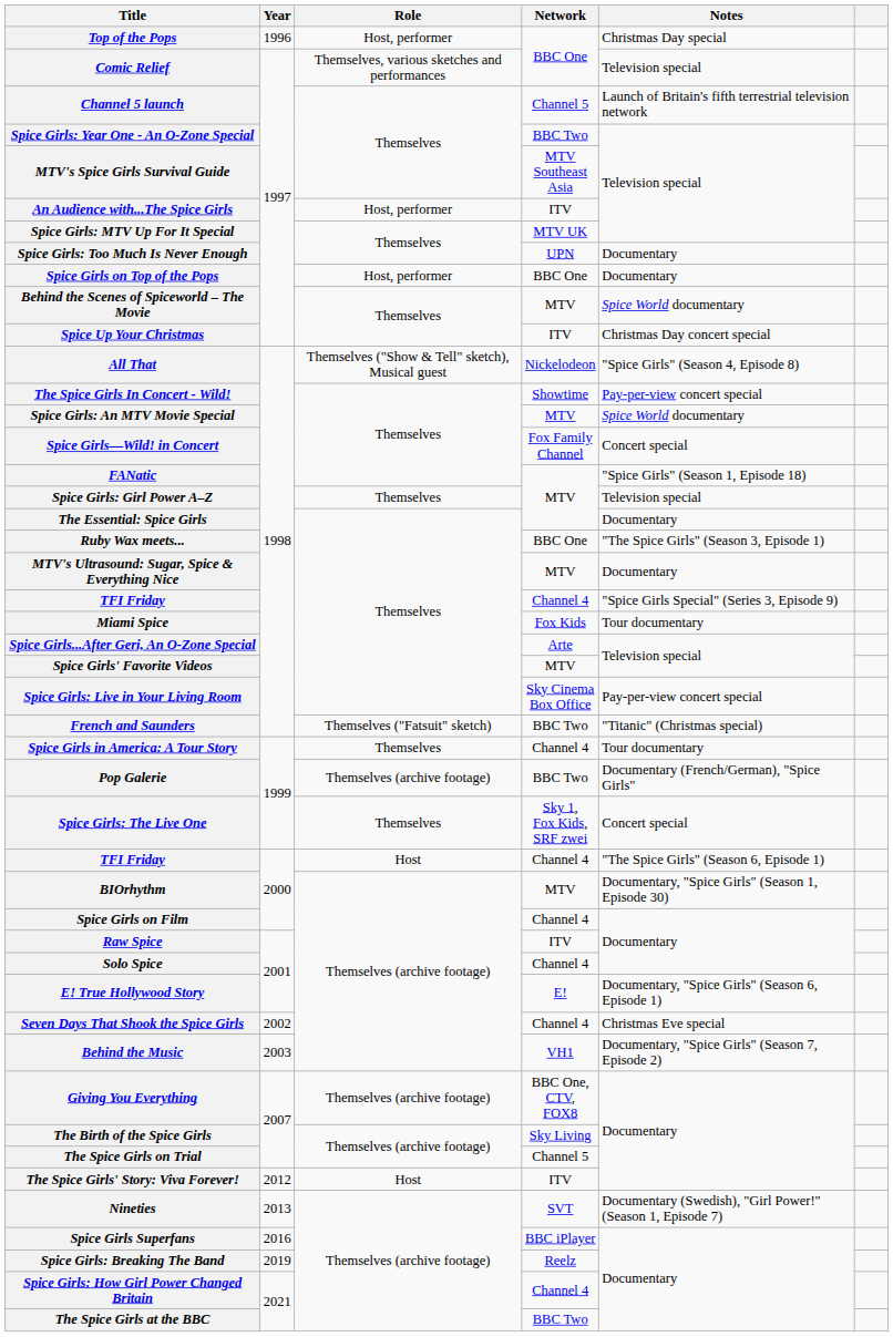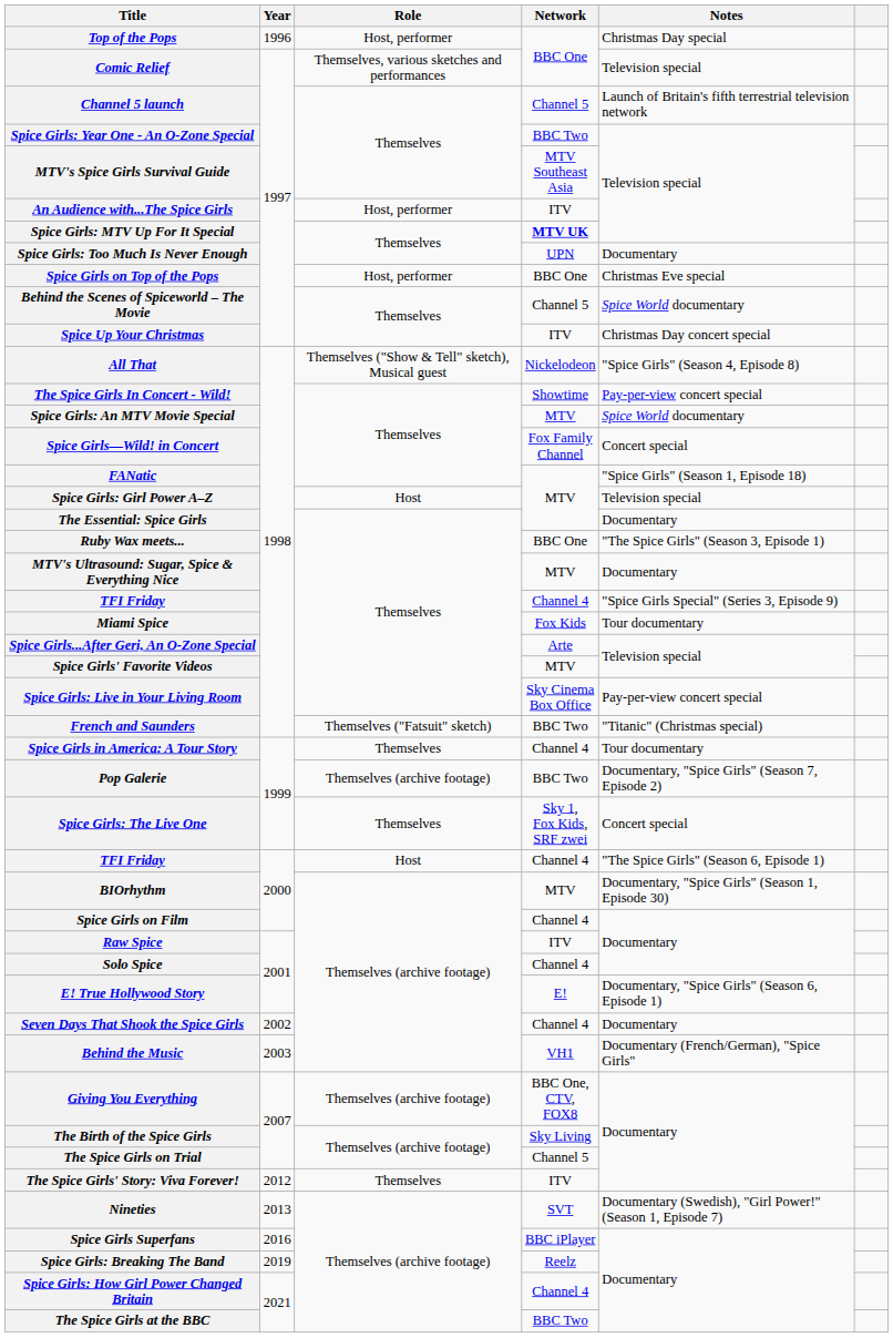 <table class="wikitable sortable plainrowheaders" style="text-align:center;">
 <tr>
 <th scope="col" style="width: 18em;">Title</th>
 <th scope="col" style="width: 2em;">Year</th>
 <th scope="col" style="width: 16em;">Role</th>
 <th scope="col" style="width: 2em;">Network</th>
 <th scope="col" style="width: 18em;" class="unsortable">Notes</th>
 <th scope="col" style="width: 2em;" class="unsortable"></th>
 </tr>
 <tr>
 <th scope="row"><em><a href='#'>Top of the Pops</a></em></th>
 <td>1996</td>
 <td>Host, performer</td>
 <td rowspan="2"><a href='#'>BBC One</a></td>
 <td style="text-align:left;">Christmas Day special</td>
 <td style="text-align: center;"></td>
 </tr>
 <tr>
 <th scope="row"><em><a href='#'>Comic Relief</a></em></th>
 <td rowspan="10">1997</td>
 <td>Themselves, various sketches and performances</td>
 <td style="text-align:left;">Television special</td>
 <td style="text-align: center;"></td>
 </tr>
 <tr>
 <th scope="row"><em><a href='#'>Channel 5 launch</a></em></th>
 <td rowspan="3">Themselves</td>
 <td><a href='#'>Channel 5</a></td>
 <td style="text-align:left;">Launch of Britain's fifth terrestrial television network</td>
 <td style="text-align: center;"></td>
 </tr>
 <tr>
 <th scope="row"><em><a href='#'>Spice Girls: Year One - An O-Zone Special</a></em></th>
 <td><a href='#'>BBC Two</a></td>
 <td rowspan="4" style="text-align:left;">Television special</td>
 <td style="text-align: center;"><br></td>
 </tr>
 <tr>
 <th scope="row"><em>MTV's Spice Girls Survival Guide</em></th>
 <td><a href='#'>MTV Southeast Asia</a></td>
 <td style="text-align: center;"></td>
 </tr>
 <tr>
 <th scope="row"><em><a href='#'>An Audience with...The Spice Girls</a></em></th>
 <td>Host, performer</td>
 <td>ITV</td>
 <td style="text-align: center;"></td>
 </tr>
 <tr>
 <th scope="row"><em>Spice Girls: MTV Up For It Special</em></th>
 <td rowspan="2">Themselves</td>
-<td><a href='#'>MTV UK</a></td>
+<td><strong><a href='#'>MTV UK</a></strong></td>
 <td style="text-align: center;"></td>
 </tr>
 <tr>
 <th scope="row"><em>Spice Girls: Too Much Is Never Enough</em></th>
 <td><a href='#'>UPN</a></td>
 <td style="text-align:left;">Documentary</td>
 <td style="text-align: center;"><br></td>
 </tr>
 <tr>
 <th scope="row"><em><a href='#'>Spice Girls on Top of the Pops</a></em></th>
 <td>Host, performer</td>
 <td>BBC One</td>
-<td style="text-align:left;">Documentary</td>
+<td style="text-align:left;">Christmas Eve special</td>
 <td style="text-align: center;"><br></td>
 </tr>
 <tr>
 <th scope="row"><em>Behind the Scenes of Spiceworld – The Movie</em></th>
 <td rowspan="2">Themselves</td>
-<td>MTV</td>
+<td>Channel 5</td>
 <td style="text-align:left;"><em><a href='#'>Spice World</a></em> documentary</td>
 <td style="text-align: center;"><br></td>
 </tr>
 <tr>
 <th scope="row"><em><a href='#'>Spice Up Your Christmas</a></em></th>
 <td>ITV</td>
 <td style="text-align:left;">Christmas Day concert special</td>
 <td style="text-align: center;"></td>
 </tr>
 <tr>
 <th scope="row"><em><a href='#'>All That</a></em></th>
 <td rowspan="15">1998</td>
 <td>Themselves ("Show & Tell" sketch), Musical guest</td>
 <td><a href='#'>Nickelodeon</a></td>
 <td style="text-align:left;">"Spice Girls" (Season 4, Episode 8)</td>
 <td style="text-align: center;"></td>
 </tr>
 <tr>
 <th scope="row"><em><a href='#'>The Spice Girls In Concert - Wild!</a></em></th>
 <td rowspan="4">Themselves</td>
 <td><a href='#'>Showtime</a></td>
 <td style="text-align:left;"><a href='#'>Pay-per-view</a> concert special</td>
 <td style="text-align: center;"><br></td>
 </tr>
 <tr>
 <th scope="row"><em>Spice Girls: An MTV Movie Special</em></th>
 <td><a href='#'>MTV</a></td>
 <td style="text-align:left;"><em><a href='#'>Spice World</a></em> documentary</td>
 <td style="text-align: center;"></td>
 </tr>
 <tr>
 <th scope="row"><em><a href='#'>Spice Girls—Wild! in Concert</a></em></th>
 <td><a href='#'>Fox Family Channel</a></td>
 <td style="text-align:left;">Concert special</td>
 <td style="text-align: center;"><br></td>
 </tr>
 <tr>
 <th scope="row"><em><a href='#'>FANatic</a></em></th>
 <td rowspan="3">MTV</td>
 <td style="text-align:left;">"Spice Girls" (Season 1, Episode 18)</td>
 <td style="text-align: center;"><br></td>
 </tr>
 <tr>
 <th scope="row"><em>Spice Girls: Girl Power A–Z</em></th>
-<td>Themselves</td>
+<td>Host</td>
 <td style="text-align:left;">Television special</td>
 <td style="text-align: center;"></td>
 </tr>
 <tr>
 <th scope="row"><em>The Essential: Spice Girls</em></th>
 <td rowspan="8">Themselves</td>
 <td style="text-align:left;">Documentary</td>
 <td style="text-align: center;"></td>
 </tr>
 <tr>
 <th scope="row"><em>Ruby Wax meets...</em></th>
 <td>BBC One</td>
 <td style="text-align:left;">"The Spice Girls" (Season 3, Episode 1)</td>
 <td style="text-align: center;"></td>
 </tr>
 <tr>
 <th scope="row"><em>MTV's Ultrasound: Sugar, Spice & Everything Nice</em></th>
 <td>MTV</td>
 <td style="text-align:left;">Documentary</td>
 <td style="text-align: center;"></td>
 </tr>
 <tr>
 <th scope="row"><em><a href='#'>TFI Friday</a></em></th>
 <td><a href='#'>Channel 4</a></td>
 <td style="text-align:left;">"Spice Girls Special" (Series 3, Episode 9)</td>
 <td style="text-align: center;"></td>
 </tr>
 <tr>
 <th scope="row"><em>Miami Spice</em></th>
 <td><a href='#'>Fox Kids</a></td>
 <td style="text-align:left;">Tour documentary</td>
 <td style="text-align: center;"></td>
 </tr>
 <tr>
 <th scope="row"><em><a href='#'>Spice Girls...After Geri, An O-Zone Special</a></em></th>
 <td><a href='#'>Arte</a></td>
 <td rowspan="2" style="text-align:left;">Television special</td>
 <td style="text-align: center;"><br></td>
 </tr>
 <tr>
 <th scope="row"><em>Spice Girls' Favorite Videos</em></th>
 <td>MTV</td>
 <td style="text-align: center;"></td>
 </tr>
 <tr>
 <th scope="row"><em><a href='#'>Spice Girls: Live in Your Living Room</a></em></th>
 <td><a href='#'>Sky Cinema Box Office</a></td>
 <td style="text-align:left;">Pay-per-view concert special</td>
 <td style="text-align: center;"><br></td>
 </tr>
 <tr>
 <th scope="row"><em><a href='#'>French and Saunders</a></em></th>
 <td>Themselves ("Fatsuit" sketch)</td>
 <td>BBC Two</td>
 <td style="text-align:left;">"Titanic" (Christmas special)</td>
 <td style="text-align: center;"></td>
 </tr>
 <tr>
 <th scope="row"><em><a href='#'>Spice Girls in America: A Tour Story</a></em></th>
 <td rowspan="3">1999</td>
 <td>Themselves</td>
 <td>Channel 4</td>
 <td style="text-align:left;">Tour documentary</td>
 <td style="text-align: center;"><br></td>
 </tr>
 <tr>
 <th scope="row"><em>Pop Galerie</em></th>
 <td>Themselves (archive footage)</td>
 <td>BBC Two</td>
-<td style="text-align:left;">Documentary (French/German), "Spice Girls"</td>
+<td style="text-align:left;">Documentary, "Spice Girls" (Season 7, Episode 2)</td>
 <td style="text-align: center;"><br></td>
 </tr>
 <tr>
 <th scope="row"><em><a href='#'>Spice Girls: The Live One</a></em></th>
 <td>Themselves</td>
 <td><a href='#'>Sky 1</a>,<br><a href='#'>Fox Kids</a>,<br><a href='#'>SRF zwei</a></td>
 <td style="text-align:left;">Concert special</td>
 <td style="text-align: center;"></td>
 </tr>
 <tr>
 <th scope="row"><em><a href='#'>TFI Friday</a></em></th>
 <td rowspan="3">2000</td>
 <td>Host</td>
 <td>Channel 4</td>
 <td style="text-align:left;">"The Spice Girls" (Season 6, Episode 1)</td>
 <td style="text-align: center;"><br></td>
 </tr>
 <tr>
 <th scope="row"><em>BIOrhythm</em></th>
 <td rowspan="7">Themselves (archive footage)</td>
 <td>MTV</td>
 <td style="text-align:left;">Documentary, "Spice Girls" (Season 1, Episode 30)</td>
 <td style="text-align: center;"></td>
 </tr>
 <tr>
 <th scope="row"><em>Spice Girls on Film</em></th>
 <td>Channel 4</td>
 <td rowspan="3" style="text-align:left;">Documentary</td>
 <td style="text-align: center;"></td>
 </tr>
 <tr>
 <th scope="row"><em><a href='#'>Raw Spice</a></em></th>
 <td rowspan="3">2001</td>
 <td>ITV</td>
 <td style="text-align: center;"></td>
 </tr>
 <tr>
 <th scope="row"><em>Solo Spice</em></th>
 <td>Channel 4</td>
 <td style="text-align: center;"></td>
 </tr>
 <tr>
 <th scope="row"><em><a href='#'>E! True Hollywood Story</a></em></th>
 <td><a href='#'>E!</a></td>
 <td style="text-align:left;">Documentary, "Spice Girls" (Season 6, Episode 1)</td>
 <td style="text-align: center;"></td>
 </tr>
 <tr>
 <th scope="row"><em><a href='#'>Seven Days That Shook the Spice Girls</a></em></th>
 <td>2002</td>
 <td>Channel 4</td>
-<td style="text-align:left;">Christmas Eve special</td>
+<td style="text-align:left;">Documentary</td>
 <td style="text-align: center;"></td>
 </tr>
 <tr>
 <th scope="row"><em><a href='#'>Behind the Music</a></em></th>
 <td>2003</td>
 <td><a href='#'>VH1</a></td>
-<td style="text-align:left;">Documentary, "Spice Girls" (Season 7, Episode 2)</td>
+<td style="text-align:left;">Documentary (French/German), "Spice Girls"</td>
 <td style="text-align: center;"></td>
 </tr>
 <tr>
 <th scope="row"><em><a href='#'>Giving You Everything</a></em></th>
 <td rowspan="3">2007</td>
 <td>Themselves (archive footage)</td>
 <td>BBC One,<br><a href='#'>CTV</a>,<br><a href='#'>FOX8</a></td>
 <td rowspan="4" style="text-align:left;">Documentary</td>
 <td style="text-align: center;"><br><br></td>
 </tr>
 <tr>
 <th scope="row"><em>The Birth of the Spice Girls</em></th>
 <td rowspan="2">Themselves (archive footage)</td>
 <td><a href='#'>Sky Living</a></td>
 <td style="text-align: center;"></td>
 </tr>
 <tr>
 <th scope="row"><em>The Spice Girls on Trial</em></th>
 <td>Channel 5</td>
 <td style="text-align: center;"></td>
 </tr>
 <tr>
 <th scope="row"><em>The Spice Girls' Story: Viva Forever!</em></th>
 <td>2012</td>
-<td>Host</td>
+<td>Themselves</td>
 <td>ITV</td>
 <td style="text-align: center;"></td>
 </tr>
 <tr>
 <th scope="row"><em>Nineties</em></th>
 <td>2013</td>
 <td rowspan="5">Themselves (archive footage)</td>
 <td><a href='#'>SVT</a></td>
 <td style="text-align:left;">Documentary (Swedish), "Girl Power!" (Season 1, Episode 7)</td>
 <td style="text-align: center;"></td>
 </tr>
 <tr>
 <th scope="row"><em>Spice Girls Superfans</em></th>
 <td>2016</td>
 <td><a href='#'>BBC iPlayer</a></td>
 <td rowspan="4" style="text-align:left;">Documentary</td>
 <td style="text-align: center;"></td>
 </tr>
 <tr>
 <th scope="row"><em>Spice Girls: Breaking The Band</em></th>
 <td>2019</td>
 <td><a href='#'>Reelz</a></td>
 <td style="text-align: center;"></td>
 </tr>
 <tr>
 <th scope="row"><em><a href='#'>Spice Girls: How Girl Power Changed Britain</a></em></th>
 <td rowspan="2">2021</td>
 <td><a href='#'>Channel 4</a></td>
 <td style="text-align: center;"></td>
 </tr>
 <tr>
 <th scope="row"><em>The Spice Girls at the BBC</em></th>
 <td><a href='#'>BBC Two</a></td>
 <td style="text-align: center;"></td>
 </tr>
 </table>
